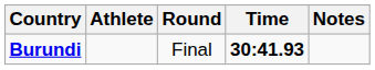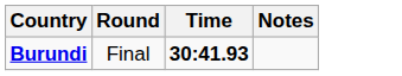 <table class="wikitable sortable" style="text-align:center">
 <tr>
 <th>Country</th>
-<th>Athlete</th>
 <th>Round</th>
 <th>Time</th>
 <th>Notes</th>
 </tr>
 <tr>
 <td align=left><strong><a href='#'>Burundi</a></strong></td>
-<td align=left></td>
 <td>Final</td>
 <td><strong>30:41.93</strong></td>
 <td></td>
 </tr>
 </table>
